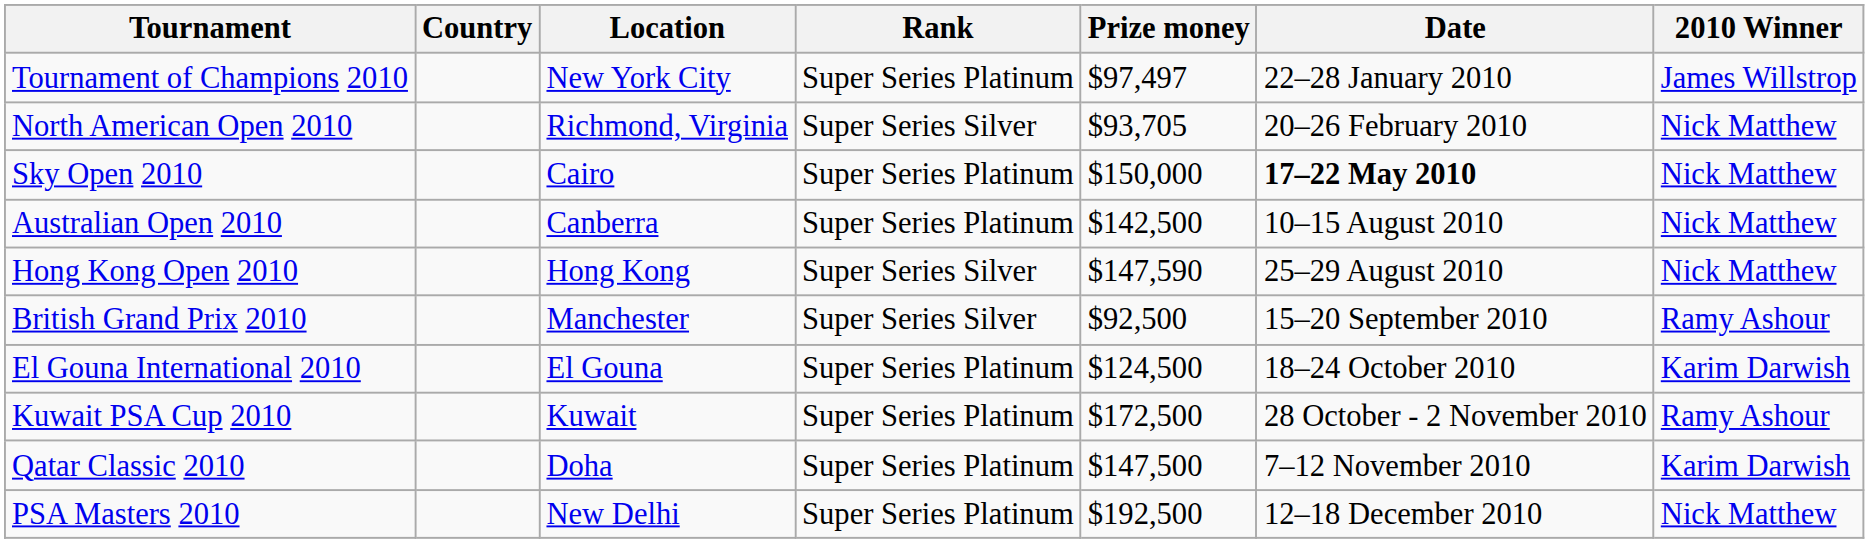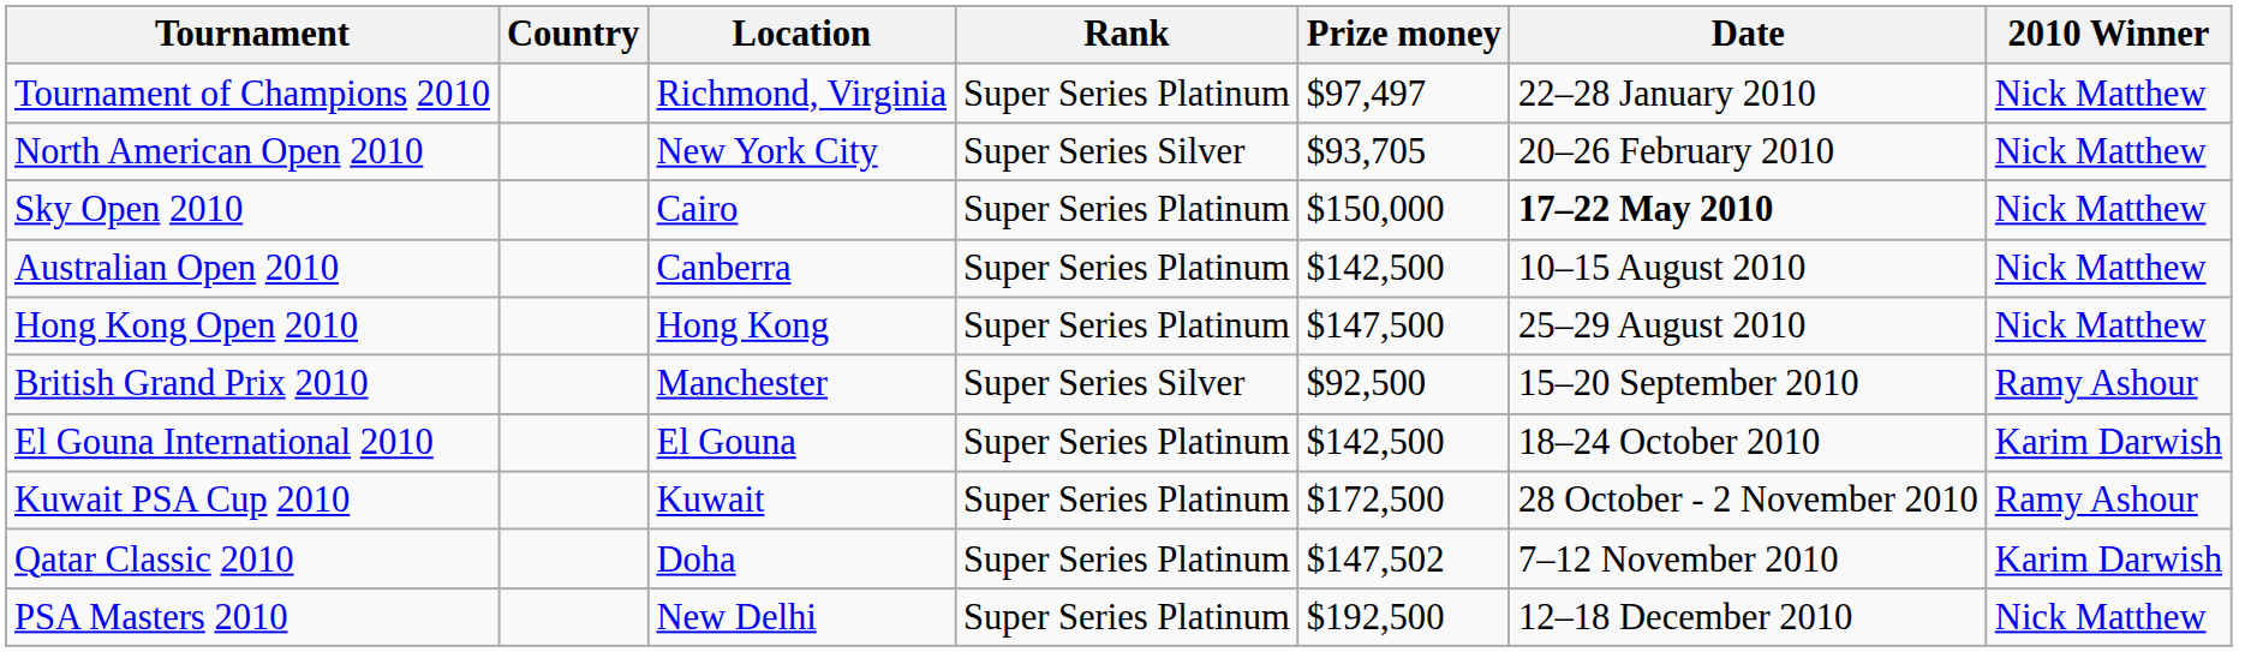 <table class=wikitable>
 <tr>
 <th>Tournament</th>
 <th>Country</th>
 <th>Location</th>
 <th>Rank</th>
 <th>Prize money</th>
 <th>Date</th>
 <th>2010 Winner</th>
 </tr>
 <tr>
 <td><a href='#'>Tournament of Champions</a> <a href='#'>2010</a></td>
 <td></td>
-<td><a href='#'>New York City</a></td>
+<td><a href='#'>Richmond, Virginia</a></td>
 <td>Super Series Platinum</td>
 <td>$97,497</td>
 <td>22–28 January 2010</td>
-<td> <a href='#'>James Willstrop</a></td>
+<td> <a href='#'>Nick Matthew</a></td>
 </tr>
 <tr>
 <td><a href='#'>North American Open</a> <a href='#'>2010</a></td>
 <td></td>
-<td><a href='#'>Richmond, Virginia</a></td>
+<td><a href='#'>New York City</a></td>
 <td>Super Series Silver</td>
 <td>$93,705</td>
 <td>20–26 February 2010</td>
 <td> <a href='#'>Nick Matthew</a></td>
 </tr>
 <tr>
 <td><a href='#'>Sky Open</a> <a href='#'>2010</a></td>
 <td></td>
 <td><a href='#'>Cairo</a></td>
 <td>Super Series Platinum</td>
 <td>$150,000</td>
 <td><strong>17–22 May 2010</strong></td>
 <td> <a href='#'>Nick Matthew</a></td>
 </tr>
 <tr>
 <td><a href='#'>Australian Open</a> <a href='#'>2010</a></td>
 <td></td>
 <td><a href='#'>Canberra</a></td>
 <td>Super Series Platinum</td>
 <td>$142,500</td>
 <td>10–15 August 2010</td>
 <td> <a href='#'>Nick Matthew</a></td>
 </tr>
 <tr>
 <td><a href='#'>Hong Kong Open</a> <a href='#'>2010</a></td>
 <td></td>
 <td><a href='#'>Hong Kong</a></td>
-<td>Super Series Silver</td>
-<td>$147,590</td>
+<td>Super Series Platinum</td>
+<td>$147,500</td>
 <td>25–29 August 2010</td>
 <td> <a href='#'>Nick Matthew</a></td>
 </tr>
 <tr>
 <td><a href='#'>British Grand Prix</a> <a href='#'>2010</a></td>
 <td></td>
 <td><a href='#'>Manchester</a></td>
 <td>Super Series Silver</td>
 <td>$92,500</td>
 <td>15–20 September 2010</td>
 <td> <a href='#'>Ramy Ashour</a></td>
 </tr>
 <tr>
 <td><a href='#'>El Gouna International</a> <a href='#'>2010</a></td>
 <td></td>
 <td><a href='#'>El Gouna</a></td>
 <td>Super Series Platinum</td>
-<td>$124,500</td>
+<td>$142,500</td>
 <td>18–24 October 2010</td>
 <td> <a href='#'>Karim Darwish</a></td>
 </tr>
 <tr>
 <td><a href='#'>Kuwait PSA Cup</a> <a href='#'>2010</a></td>
 <td></td>
 <td><a href='#'>Kuwait</a></td>
 <td>Super Series Platinum</td>
 <td>$172,500</td>
 <td>28 October - 2 November 2010</td>
 <td> <a href='#'>Ramy Ashour</a></td>
 </tr>
 <tr>
 <td><a href='#'>Qatar Classic</a> <a href='#'>2010</a></td>
 <td></td>
 <td><a href='#'>Doha</a></td>
 <td>Super Series Platinum</td>
-<td>$147,500</td>
+<td>$147,502</td>
 <td>7–12 November 2010</td>
 <td> <a href='#'>Karim Darwish</a></td>
 </tr>
 <tr>
 <td><a href='#'>PSA Masters</a> <a href='#'>2010</a></td>
 <td></td>
 <td><a href='#'>New Delhi</a></td>
 <td>Super Series Platinum</td>
 <td>$192,500</td>
 <td>12–18 December 2010</td>
 <td> <a href='#'>Nick Matthew</a></td>
 </tr>
 </table>
